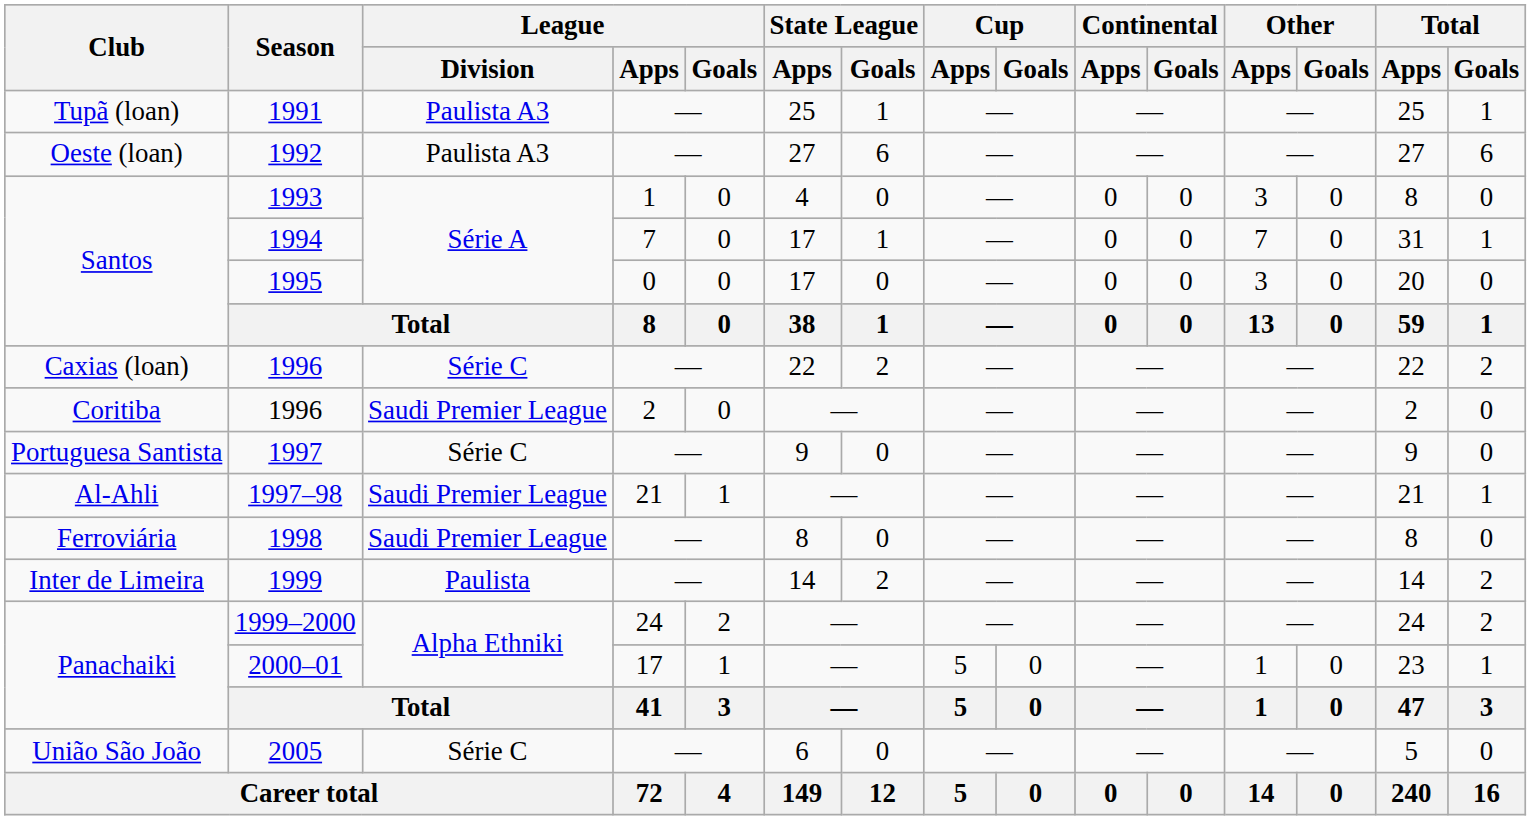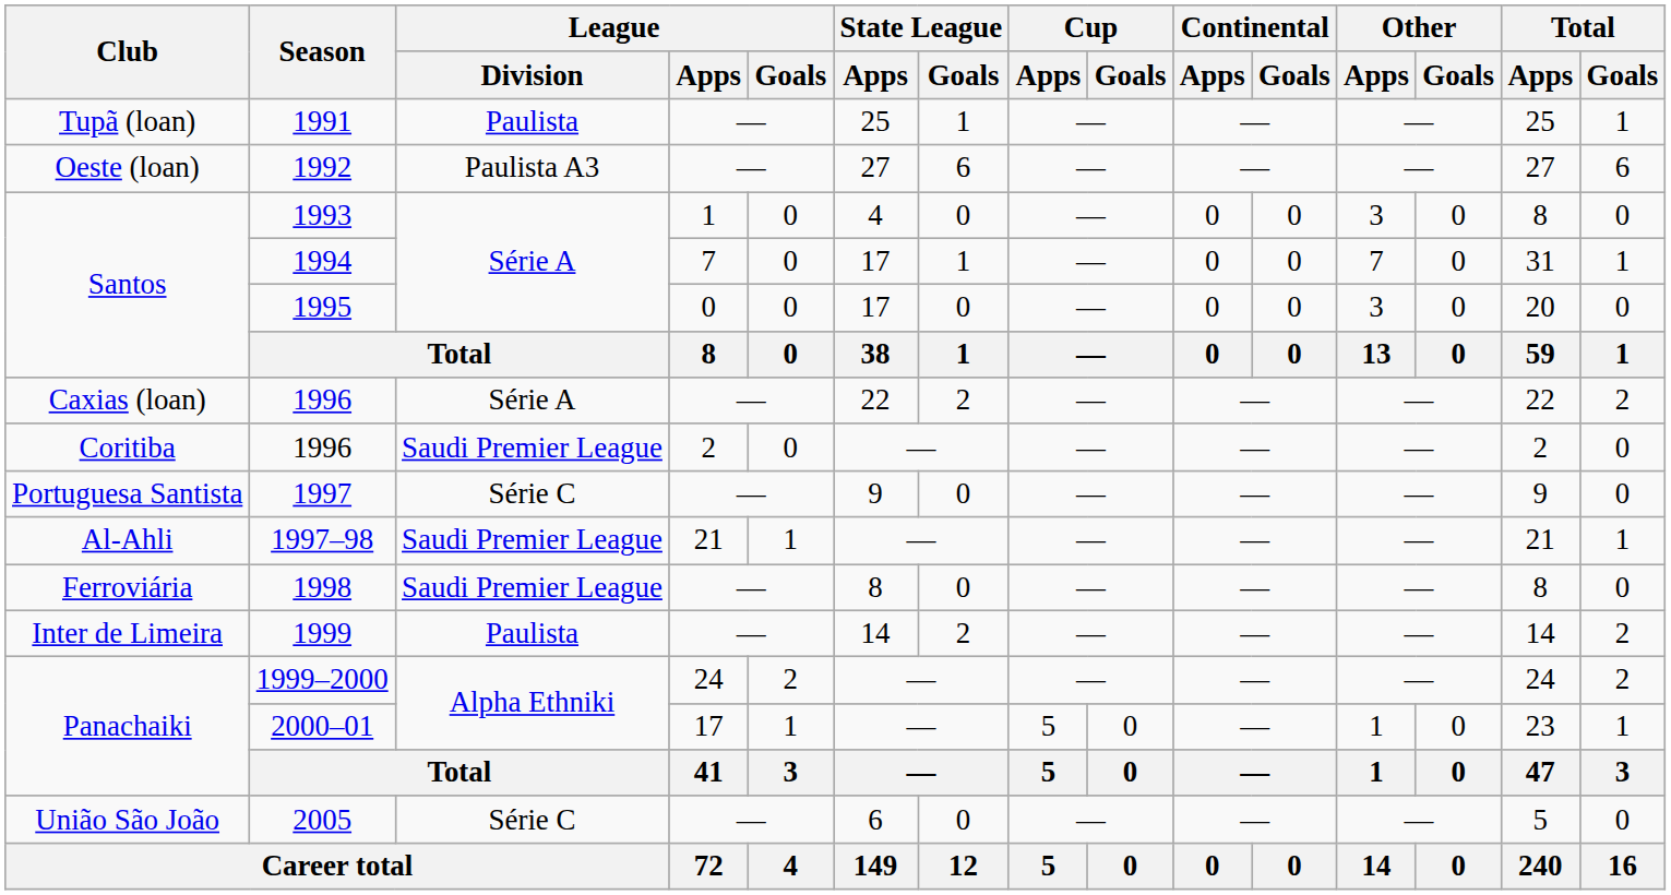 <table class="wikitable" style="text-align: center;">
 <tr>
 <th rowspan="2">Club</th>
 <th rowspan="2">Season</th>
 <th colspan="3">League</th>
 <th colspan="2">State League</th>
 <th colspan="2">Cup</th>
 <th colspan="2">Continental</th>
 <th colspan="2">Other</th>
 <th colspan="2">Total</th>
 </tr>
 <tr>
 <th>Division</th>
 <th>Apps</th>
 <th>Goals</th>
 <th>Apps</th>
 <th>Goals</th>
 <th>Apps</th>
 <th>Goals</th>
 <th>Apps</th>
 <th>Goals</th>
 <th>Apps</th>
 <th>Goals</th>
 <th>Apps</th>
 <th>Goals</th>
 </tr>
 <tr>
 <td valign="center"><a href='#'>Tupã</a> (loan)</td>
 <td><a href='#'>1991</a></td>
-<td><a href='#'>Paulista A3</a></td>
+<td><a href='#'>Paulista</a></td>
 <td colspan="2">—</td>
 <td>25</td>
 <td>1</td>
 <td colspan="2">—</td>
 <td colspan="2">—</td>
 <td colspan="2">—</td>
 <td>25</td>
 <td>1</td>
 </tr>
 <tr>
 <td valign="center"><a href='#'>Oeste</a> (loan)</td>
 <td><a href='#'>1992</a></td>
 <td>Paulista A3</td>
 <td colspan="2">—</td>
 <td>27</td>
 <td>6</td>
 <td colspan="2">—</td>
 <td colspan="2">—</td>
 <td colspan="2">—</td>
 <td>27</td>
 <td>6</td>
 </tr>
 <tr>
 <td rowspan="4" valign="center"><a href='#'>Santos</a></td>
 <td><a href='#'>1993</a></td>
 <td rowspan="3"><a href='#'>Série A</a></td>
 <td>1</td>
 <td>0</td>
 <td>4</td>
 <td>0</td>
 <td colspan="2">—</td>
 <td>0</td>
 <td>0</td>
 <td>3</td>
 <td>0</td>
 <td>8</td>
 <td>0</td>
 </tr>
 <tr>
 <td><a href='#'>1994</a></td>
 <td>7</td>
 <td>0</td>
 <td>17</td>
 <td>1</td>
 <td colspan="2">—</td>
 <td>0</td>
 <td>0</td>
 <td>7</td>
 <td>0</td>
 <td>31</td>
 <td>1</td>
 </tr>
 <tr>
 <td><a href='#'>1995</a></td>
 <td>0</td>
 <td>0</td>
 <td>17</td>
 <td>0</td>
 <td colspan="2">—</td>
 <td>0</td>
 <td>0</td>
 <td>3</td>
 <td>0</td>
 <td>20</td>
 <td>0</td>
 </tr>
 <tr>
 <th colspan="2">Total</th>
 <th>8</th>
 <th>0</th>
 <th>38</th>
 <th>1</th>
 <th colspan="2">—</th>
 <th>0</th>
 <th>0</th>
 <th>13</th>
 <th>0</th>
 <th>59</th>
 <th>1</th>
 </tr>
 <tr>
 <td valign="center"><a href='#'>Caxias</a> (loan)</td>
 <td><a href='#'>1996</a></td>
-<td><a href='#'>Série C</a></td>
+<td>Série A</td>
 <td colspan="2">—</td>
 <td>22</td>
 <td>2</td>
 <td colspan="2">—</td>
 <td colspan="2">—</td>
 <td colspan="2">—</td>
 <td>22</td>
 <td>2</td>
 </tr>
 <tr>
 <td valign="center"><a href='#'>Coritiba</a></td>
 <td>1996</td>
 <td><a href='#'>Saudi Premier League</a></td>
 <td>2</td>
 <td>0</td>
 <td colspan="2">—</td>
 <td colspan="2">—</td>
 <td colspan="2">—</td>
 <td colspan="2">—</td>
 <td>2</td>
 <td>0</td>
 </tr>
 <tr>
 <td valign="center"><a href='#'>Portuguesa Santista</a></td>
 <td><a href='#'>1997</a></td>
 <td>Série C</td>
 <td colspan="2">—</td>
 <td>9</td>
 <td>0</td>
 <td colspan="2">—</td>
 <td colspan="2">—</td>
 <td colspan="2">—</td>
 <td>9</td>
 <td>0</td>
 </tr>
 <tr>
 <td valign="center"><a href='#'>Al-Ahli</a></td>
 <td><a href='#'>1997–98</a></td>
 <td><a href='#'>Saudi Premier League</a></td>
 <td>21</td>
 <td>1</td>
 <td colspan="2">—</td>
 <td colspan="2">—</td>
 <td colspan="2">—</td>
 <td colspan="2">—</td>
 <td>21</td>
 <td>1</td>
 </tr>
 <tr>
 <td valign="center"><a href='#'>Ferroviária</a></td>
 <td><a href='#'>1998</a></td>
 <td><a href='#'>Saudi Premier League</a></td>
 <td colspan="2">—</td>
 <td>8</td>
 <td>0</td>
 <td colspan="2">—</td>
 <td colspan="2">—</td>
 <td colspan="2">—</td>
 <td>8</td>
 <td>0</td>
 </tr>
 <tr>
 <td valign="center"><a href='#'>Inter de Limeira</a></td>
 <td><a href='#'>1999</a></td>
 <td><a href='#'>Paulista</a></td>
 <td colspan="2">—</td>
 <td>14</td>
 <td>2</td>
 <td colspan="2">—</td>
 <td colspan="2">—</td>
 <td colspan="2">—</td>
 <td>14</td>
 <td>2</td>
 </tr>
 <tr>
 <td rowspan="3" valign="center"><a href='#'>Panachaiki</a></td>
 <td><a href='#'>1999–2000</a></td>
 <td rowspan="2"><a href='#'>Alpha Ethniki</a></td>
 <td>24</td>
 <td>2</td>
 <td colspan="2">—</td>
 <td colspan="2">—</td>
 <td colspan="2">—</td>
 <td colspan="2">—</td>
 <td>24</td>
 <td>2</td>
 </tr>
 <tr>
 <td><a href='#'>2000–01</a></td>
 <td>17</td>
 <td>1</td>
 <td colspan="2">—</td>
 <td>5</td>
 <td>0</td>
 <td colspan="2">—</td>
 <td>1</td>
 <td>0</td>
 <td>23</td>
 <td>1</td>
 </tr>
 <tr>
 <th colspan="2">Total</th>
 <th>41</th>
 <th>3</th>
 <th colspan="2">—</th>
 <th>5</th>
 <th>0</th>
 <th colspan="2">—</th>
 <th>1</th>
 <th>0</th>
 <th>47</th>
 <th>3</th>
 </tr>
 <tr>
 <td valign="center"><a href='#'>União São João</a></td>
 <td><a href='#'>2005</a></td>
 <td>Série C</td>
 <td colspan="2">—</td>
 <td>6</td>
 <td>0</td>
 <td colspan="2">—</td>
 <td colspan="2">—</td>
 <td colspan="2">—</td>
 <td>5</td>
 <td>0</td>
 </tr>
 <tr>
 <th colspan="3"><strong>Career total</strong></th>
 <th>72</th>
 <th>4</th>
 <th>149</th>
 <th>12</th>
 <th>5</th>
 <th>0</th>
 <th>0</th>
 <th>0</th>
 <th>14</th>
 <th>0</th>
 <th>240</th>
 <th>16</th>
 </tr>
 </table>
